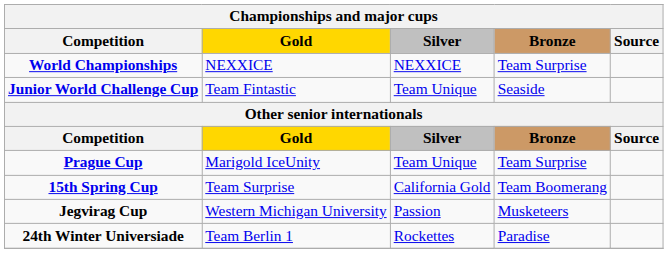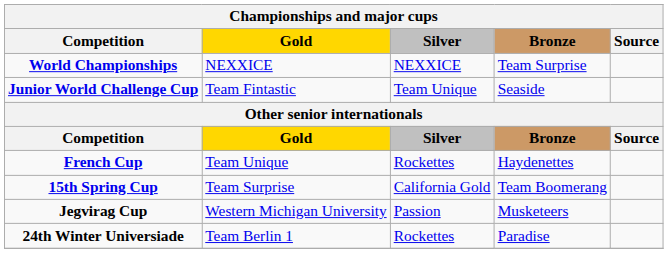 <table class="wikitable">
 <tr>
 <th colspan=5>Championships and major cups</th>
 </tr>
 <tr>
 <th>Competition</th>
 <td align=center bgcolor=gold><strong>Gold</strong></td>
 <td align=center bgcolor=silver><strong>Silver</strong></td>
 <td align=center bgcolor=cc9966><strong>Bronze</strong></td>
 <th>Source</th>
 </tr>
 <tr>
 <td align="center"><strong><a href='#'>World Championships</a></strong></td>
 <td> <a href='#'>NEXXICE</a></td>
 <td> <a href='#'>NEXXICE</a></td>
 <td> <a href='#'>Team Surprise</a></td>
 <td align="center"></td>
 </tr>
 <tr>
 <td align="center"><strong><a href='#'>Junior World Challenge Cup</a></strong></td>
 <td> <a href='#'>Team Fintastic</a></td>
 <td> <a href='#'>Team Unique</a></td>
 <td> <a href='#'>Seaside</a></td>
 <td align="center"></td>
 </tr>
 <tr>
 <th colspan=5>Other senior internationals</th>
 </tr>
 <tr>
 <th>Competition</th>
 <td align=center bgcolor=gold><strong>Gold</strong></td>
 <td align=center bgcolor=silver><strong>Silver</strong></td>
 <td align=center bgcolor=cc9966><strong>Bronze</strong></td>
 <th>Source</th>
 </tr>
 <tr>
-<td align="center"><strong><a href='#'>Prague Cup</a></strong></td>
-<td> <a href='#'>Marigold IceUnity</a></td>
+<td align="center"><strong><a href='#'>French Cup</a></strong></td>
 <td> <a href='#'>Team Unique</a></td>
-<td> <a href='#'>Team Surprise</a></td>
+<td> <a href='#'>Rockettes</a></td>
+<td> <a href='#'>Haydenettes</a></td>
 <td align="center"></td>
 </tr>
 <tr>
 <td align="center"><strong><a href='#'>15th Spring Cup</a></strong></td>
 <td> <a href='#'>Team Surprise</a></td>
 <td> <a href='#'>California Gold</a></td>
 <td> <a href='#'>Team Boomerang</a></td>
 <td align="center"></td>
 </tr>
 <tr>
 <td align="center"><strong>Jegvirag Cup</strong></td>
 <td> <a href='#'>Western Michigan University</a></td>
 <td> <a href='#'>Passion</a></td>
 <td> <a href='#'>Musketeers</a></td>
 <td align="center"></td>
 </tr>
 <tr>
 <td align="center"><strong>24th Winter Universiade</strong></td>
 <td> <a href='#'>Team Berlin 1</a></td>
 <td> <a href='#'>Rockettes</a></td>
 <td> <a href='#'>Paradise</a></td>
 <td align="center"></td>
 </tr>
 <tr>
 </tr>
 </table>
